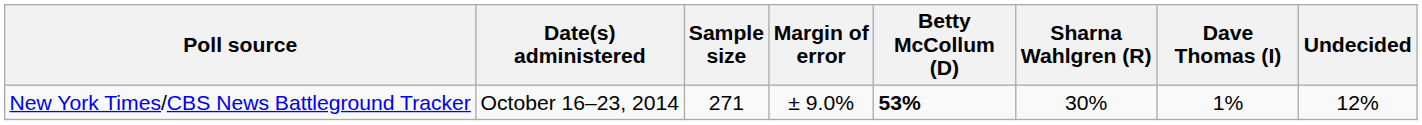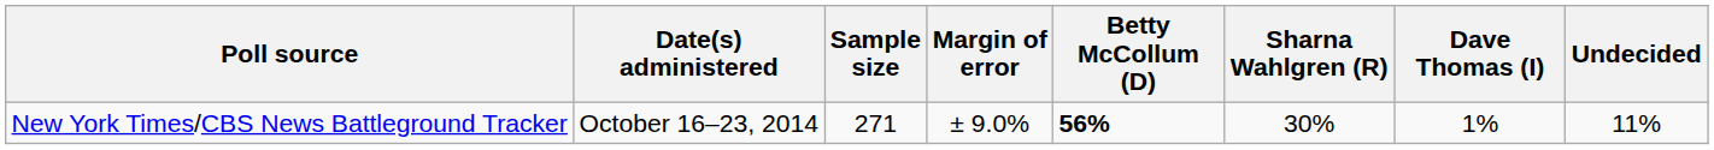 <table class="wikitable">
 <tr>
 <th>Poll source</th>
 <th>Date(s)<br>administered</th>
 <th>Sample<br>size</th>
 <th>Margin of<br>error</th>
 <th style="width:100px;">Betty<br>McCollum (D)</th>
 <th style="width:100px;">Sharna<br>Wahlgren (R)</th>
 <th style="width:100px;">Dave<br>Thomas (I)</th>
 <th>Undecided</th>
 </tr>
 <tr>
 <td><a href='#'>New York Times</a>/<a href='#'>CBS News Battleground Tracker</a></td>
 <td align=center>October 16–23, 2014</td>
 <td align=center>271</td>
 <td align=center>± 9.0%</td>
-<td><strong>53%</strong></td>
+<td><strong>56%</strong></td>
 <td align=center>30%</td>
 <td align=center>1%</td>
-<td align=center>12%</td>
+<td align=center>11%</td>
 </tr>
 </table>
